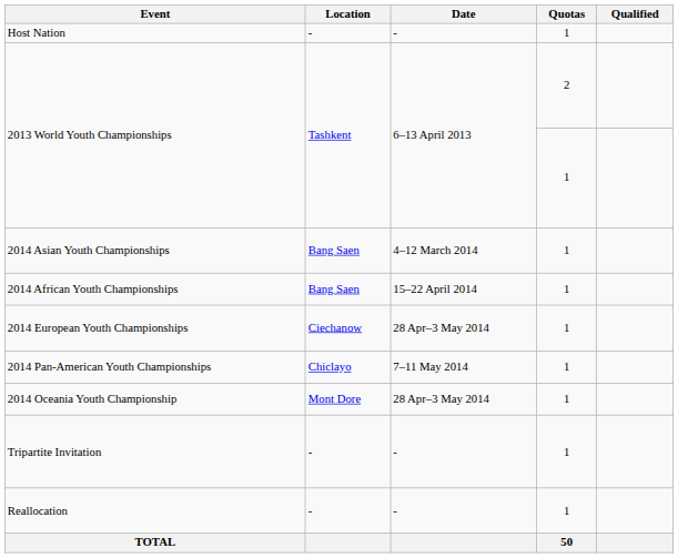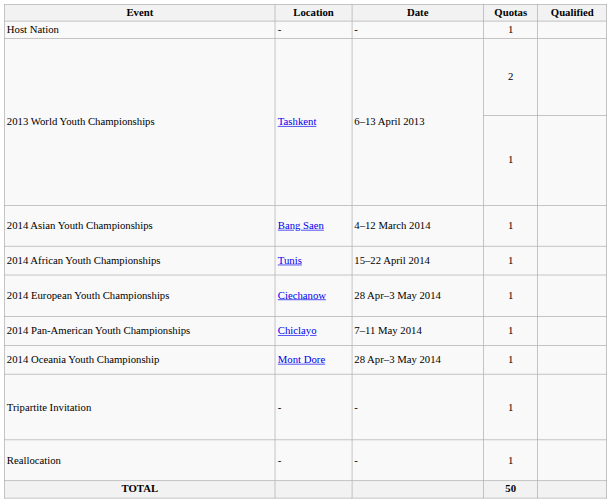 <table class="wikitable" width=900>
 <tr>
 <th>Event</th>
 <th>Location</th>
 <th>Date</th>
 <th>Quotas</th>
 <th>Qualified</th>
 </tr>
 <tr>
 <td>Host Nation</td>
 <td>-</td>
 <td>-</td>
 <td align="center">1</td>
 <td></td>
 </tr>
 <tr>
 <td rowspan=2>2013 World Youth Championships</td>
 <td rowspan=2> <a href='#'>Tashkent</a></td>
 <td rowspan=2>6–13 April 2013</td>
 <td align="center">2</td>
 <td><br><br><br><br><br><br></td>
 </tr>
 <tr>
 <td align="center">1</td>
 <td><br><br><br><br><br><br><br></td>
 </tr>
 <tr>
 <td>2014 Asian Youth Championships</td>
 <td> <a href='#'>Bang Saen</a></td>
 <td>4–12 March 2014</td>
 <td align="center">1</td>
 <td><br><br><br></td>
 </tr>
 <tr>
 <td>2014 African Youth Championships</td>
-<td> <a href='#'>Bang Saen</a></td>
+<td> <a href='#'>Tunis</a></td>
 <td>15–22 April 2014</td>
 <td align="center">1</td>
 <td><br><br></td>
 </tr>
 <tr>
 <td>2014 European Youth Championships</td>
 <td> <a href='#'>Ciechanow</a></td>
 <td>28 Apr–3 May 2014</td>
 <td align="center">1</td>
 <td><br><br><br></td>
 </tr>
 <tr>
 <td>2014 Pan-American Youth Championships</td>
 <td> <a href='#'>Chiclayo</a></td>
 <td>7–11 May 2014</td>
 <td align="center">1</td>
 <td><br><br></td>
 </tr>
 <tr>
 <td>2014 Oceania Youth Championship</td>
 <td> <a href='#'>Mont Dore</a></td>
 <td>28 Apr–3 May 2014</td>
 <td align="center">1</td>
 <td><br><br></td>
 </tr>
 <tr>
 <td>Tripartite Invitation</td>
 <td>-</td>
 <td>-</td>
 <td align="center">1</td>
 <td><br><br><br><br><br></td>
 </tr>
 <tr>
 <td>Reallocation</td>
 <td>-</td>
 <td>-</td>
 <td align="center">1</td>
 <td><br><br><br></td>
 </tr>
 <tr>
 <th>TOTAL</th>
 <th></th>
 <th></th>
 <th>50</th>
 <th></th>
 </tr>
 </table>
